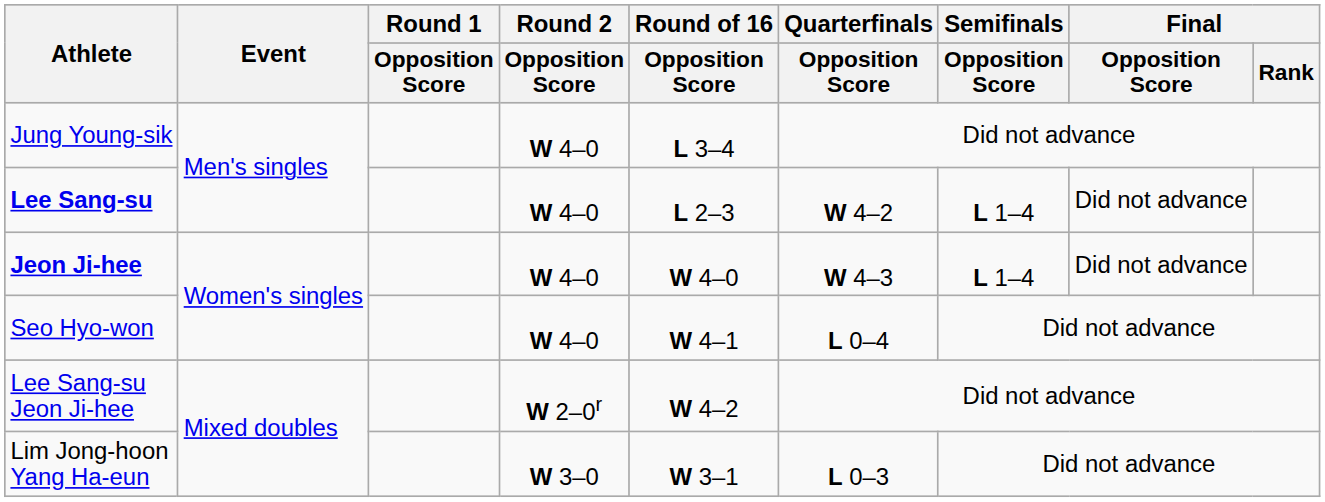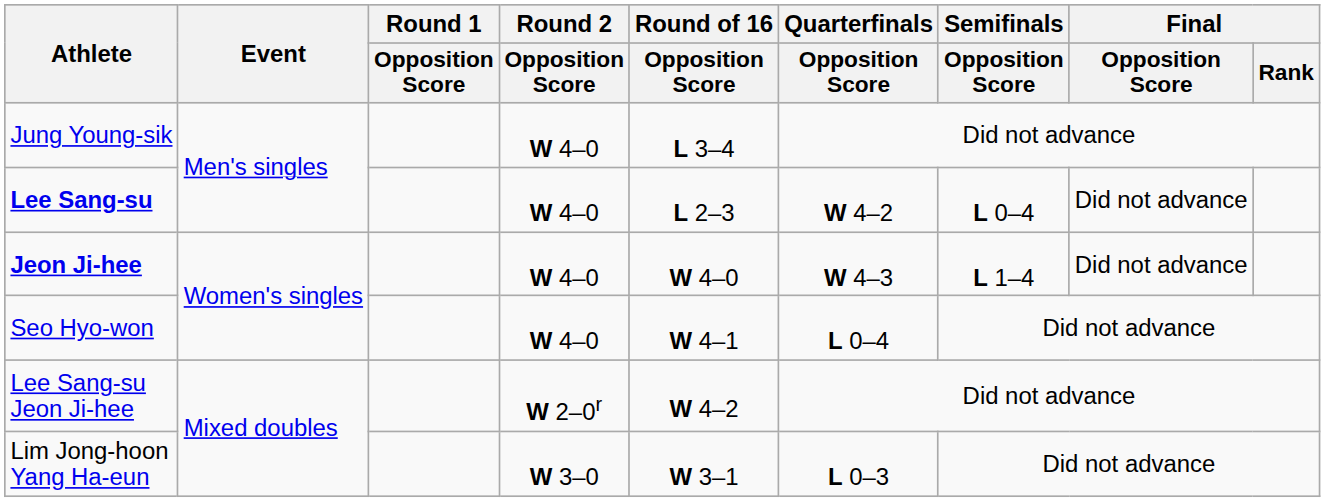 <table class=wikitable style="font-size:90%; text-align:center;">
 <tr>
 <th rowspan="2">Athlete</th>
 <th rowspan="2">Event</th>
 <th>Round 1</th>
 <th>Round 2</th>
 <th>Round of 16</th>
 <th>Quarterfinals</th>
 <th>Semifinals</th>
 <th colspan=2>Final</th>
 </tr>
 <tr style="font-size:95%">
 <th>Opposition<br>Score</th>
 <th>Opposition<br>Score</th>
 <th>Opposition<br>Score</th>
 <th>Opposition<br>Score</th>
 <th>Opposition<br>Score</th>
 <th>Opposition<br>Score</th>
 <th>Rank</th>
 </tr>
 <tr>
 <td align=left><a href='#'>Jung Young-sik</a></td>
 <td align=left rowspan=2><a href='#'>Men's singles</a></td>
 <td></td>
 <td><br><strong>W</strong> 4–0</td>
 <td><br><strong>L</strong> 3–4</td>
 <td colspan=4>Did not advance</td>
 </tr>
 <tr>
 <td align=left><strong><a href='#'>Lee Sang-su</a></strong></td>
 <td></td>
 <td><br><strong>W</strong> 4–0</td>
 <td><br><strong>L</strong> 2–3</td>
 <td><br><strong>W</strong> 4–2</td>
-<td><br><strong>L</strong> 1–4</td>
+<td><br><strong>L</strong> 0–4</td>
 <td>Did not advance</td>
 <td></td>
 </tr>
 <tr>
 <td align=left><strong><a href='#'>Jeon Ji-hee</a></strong></td>
 <td align=left rowspan=2><a href='#'>Women's singles</a></td>
 <td></td>
 <td><br><strong>W</strong> 4–0</td>
 <td><br><strong>W</strong> 4–0</td>
 <td><br><strong>W</strong> 4–3</td>
 <td><br><strong>L</strong> 1–4</td>
 <td>Did not advance</td>
 <td></td>
 </tr>
 <tr>
 <td align=left><a href='#'>Seo Hyo-won</a></td>
 <td></td>
 <td><br><strong>W</strong> 4–0</td>
 <td><br><strong>W</strong> 4–1</td>
 <td><br><strong>L</strong> 0–4</td>
 <td colspan=3>Did not advance</td>
 </tr>
 <tr>
 <td align=left><a href='#'>Lee Sang-su</a><br><a href='#'>Jeon Ji-hee</a></td>
 <td align=left rowspan=2><a href='#'>Mixed doubles</a></td>
 <td></td>
 <td><br><strong>W</strong> 2–0<sup>r</sup></td>
 <td><br><strong>W</strong> 4–2</td>
 <td colspan=4>Did not advance</td>
 </tr>
 <tr>
 <td align=left>Lim Jong-hoon<br><a href='#'>Yang Ha-eun</a></td>
 <td></td>
 <td><br><strong>W</strong> 3–0</td>
 <td><br><strong>W</strong> 3–1</td>
 <td><br><strong>L</strong> 0–3</td>
 <td colspan=3>Did not advance</td>
 </tr>
 </table>
